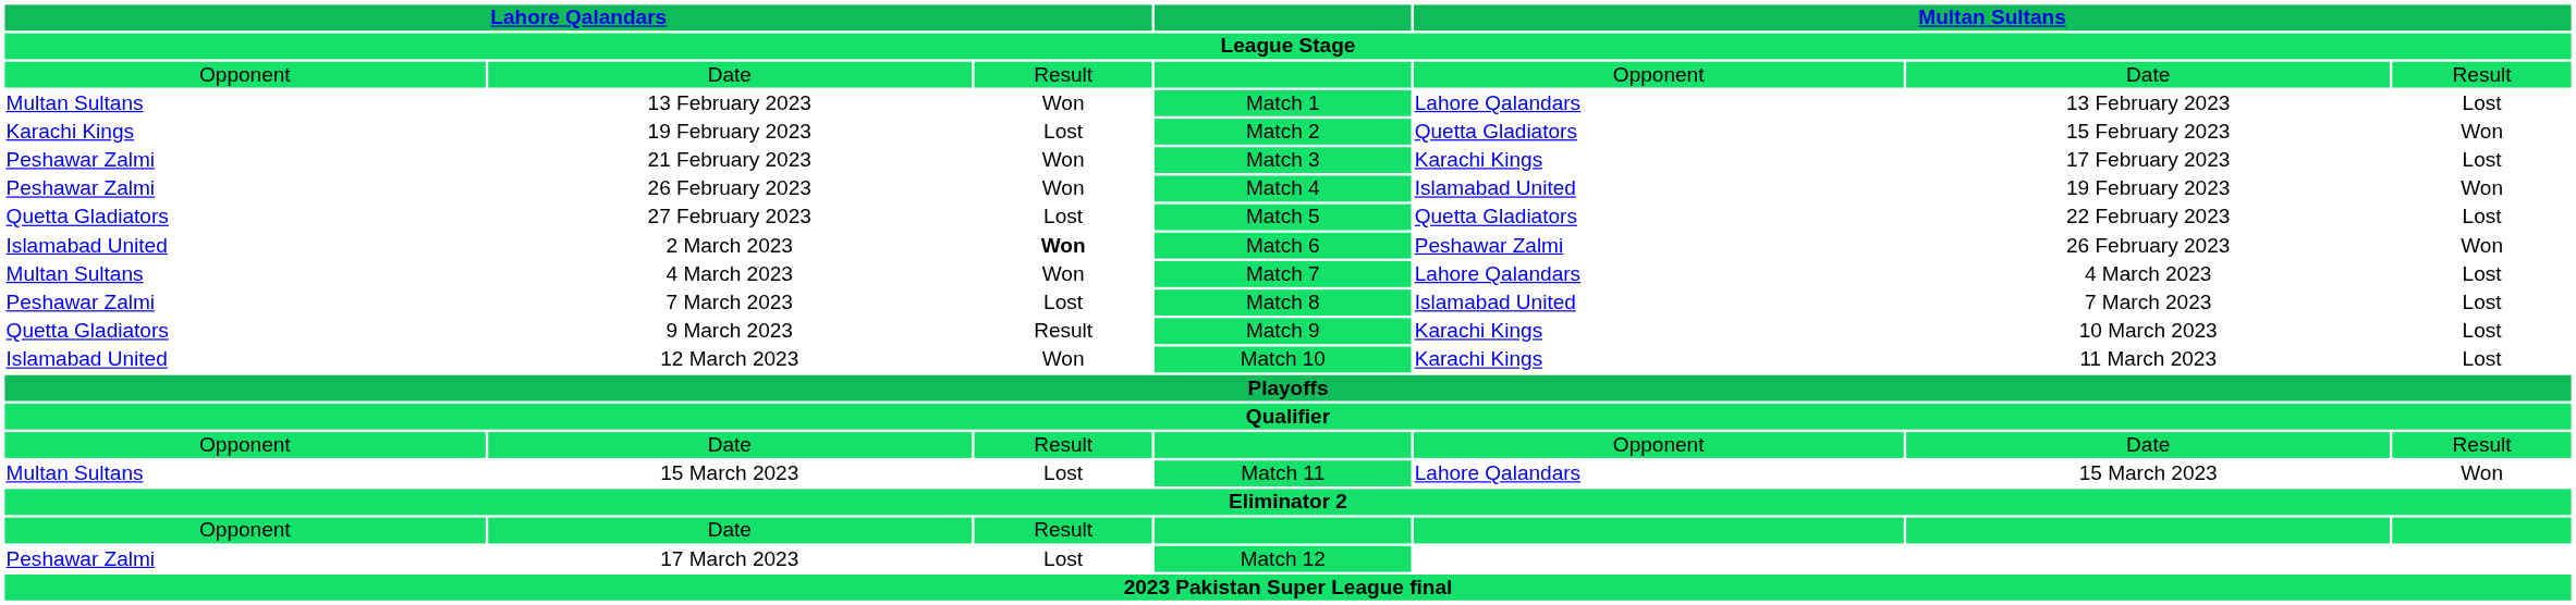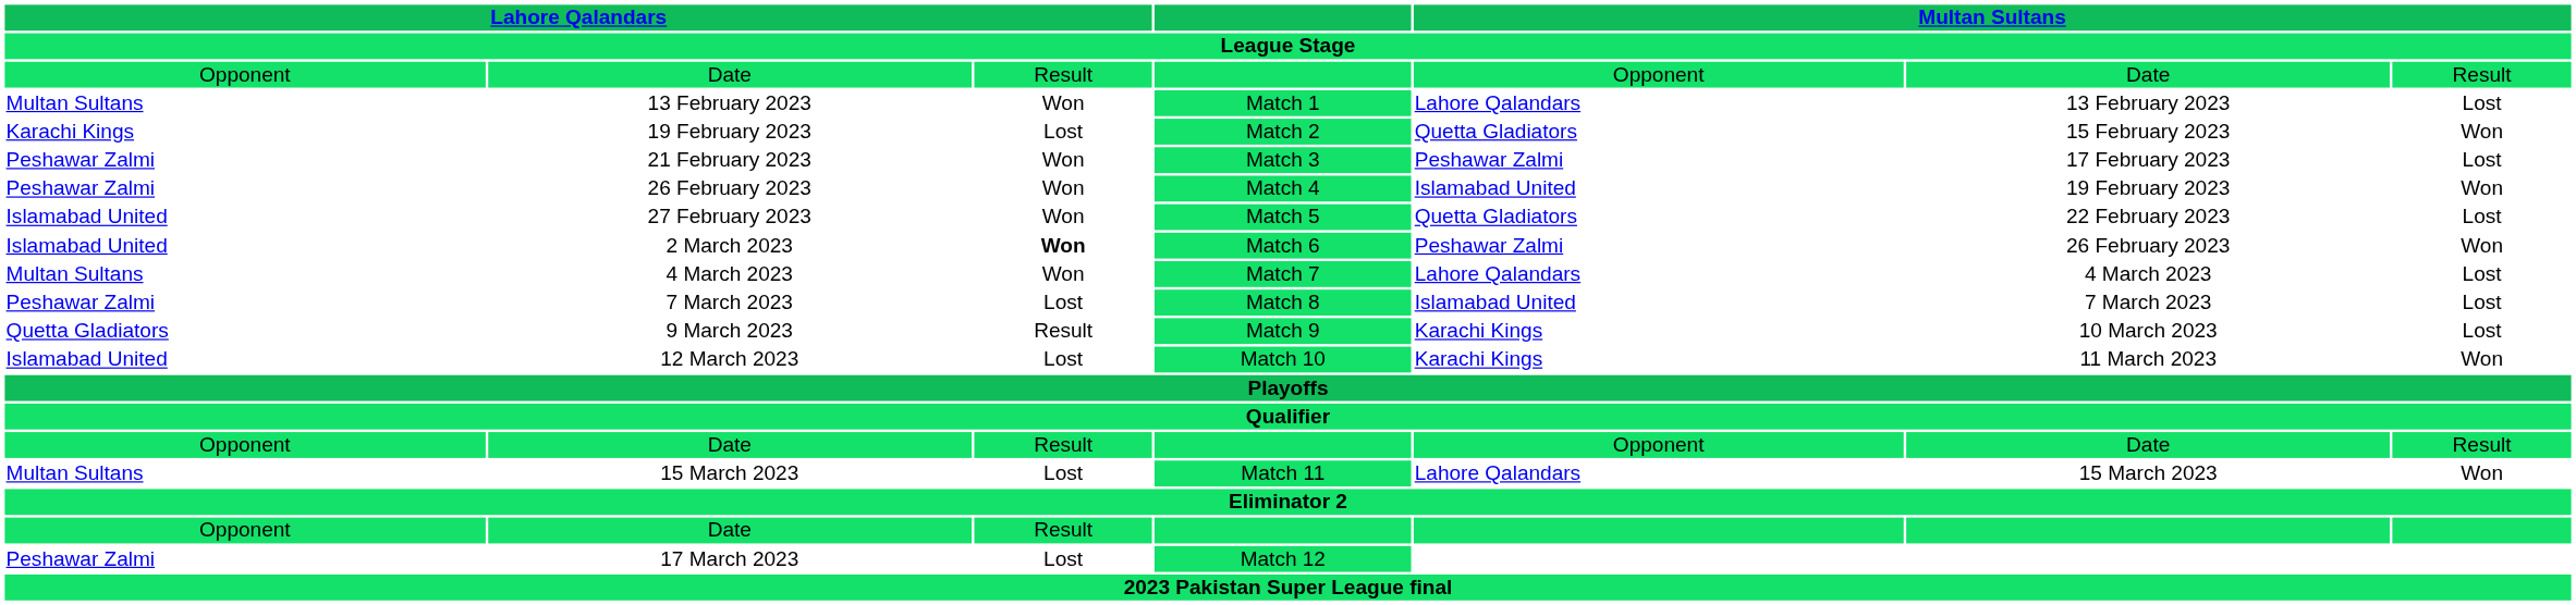 <table style="width:100%;text-align:center">
 <tr style="vertical-align:top;background:#10BC59">
 <th colspan="3"><a href='#'>Lahore Qalandars</a></th>
 <th></th>
 <th colspan="3"><a href='#'>Multan Sultans</a></th>
 </tr>
 <tr style="vertical-align:top;background:#13E16A">
 <td colspan="7"><strong>League Stage</strong></td>
 </tr>
 <tr style="vertical-align:top;background:#13E16A">
 <td>Opponent</td>
 <td>Date</td>
 <td>Result</td>
 <td></td>
 <td>Opponent</td>
 <td>Date</td>
 <td>Result</td>
 </tr>
 <tr>
 <td style="text-align:left"><a href='#'>Multan Sultans</a></td>
 <td>13 February 2023</td>
 <td>Won</td>
 <td style="background:#13E16A">Match 1</td>
 <td style="text-align:left"><a href='#'>Lahore Qalandars</a></td>
 <td>13 February 2023</td>
 <td>Lost</td>
 </tr>
 <tr>
 <td style="text-align:left"><a href='#'>Karachi Kings</a></td>
 <td>19 February 2023</td>
 <td>Lost</td>
 <td style="background:#13E16A">Match 2</td>
 <td style="text-align:left"><a href='#'>Quetta Gladiators</a></td>
 <td>15 February 2023</td>
 <td>Won</td>
 </tr>
 <tr>
 <td style="text-align:left"><a href='#'>Peshawar Zalmi</a></td>
 <td>21 February 2023</td>
 <td>Won</td>
 <td style="background:#13E16A">Match 3</td>
-<td style="text-align:left"><a href='#'>Karachi Kings</a></td>
+<td style="text-align:left"><a href='#'>Peshawar Zalmi</a></td>
 <td>17 February 2023</td>
 <td>Lost</td>
 </tr>
 <tr>
 <td style="text-align:left"><a href='#'>Peshawar Zalmi</a></td>
 <td>26 February 2023</td>
 <td>Won</td>
 <td style="background:#13E16A">Match 4</td>
 <td style="text-align:left"><a href='#'>Islamabad United</a></td>
 <td>19 February 2023</td>
 <td>Won</td>
 </tr>
 <tr>
-<td style="text-align:left"><a href='#'>Quetta Gladiators</a></td>
+<td style="text-align:left"><a href='#'>Islamabad United</a></td>
 <td>27 February 2023</td>
-<td>Lost</td>
+<td>Won</td>
 <td style="background:#13E16A">Match 5</td>
 <td style="text-align:left"><a href='#'>Quetta Gladiators</a></td>
 <td>22 February 2023</td>
 <td>Lost</td>
 </tr>
 <tr>
 <td style="text-align:left"><a href='#'>Islamabad United</a></td>
 <td>2 March 2023</td>
 <td><strong>Won</strong></td>
 <td style="background:#13E16A">Match 6</td>
 <td style="text-align:left"><a href='#'>Peshawar Zalmi</a></td>
 <td>26 February 2023</td>
 <td>Won</td>
 </tr>
 <tr>
 <td style="text-align:left"><a href='#'>Multan Sultans</a></td>
 <td>4 March 2023</td>
 <td>Won</td>
 <td style="background:#13E16A">Match 7</td>
 <td style="text-align:left"><a href='#'>Lahore Qalandars</a></td>
 <td>4 March 2023</td>
 <td>Lost</td>
 </tr>
 <tr>
 <td style="text-align:left"><a href='#'>Peshawar Zalmi</a></td>
 <td>7 March 2023</td>
 <td>Lost</td>
 <td style="background:#13E16A">Match 8</td>
 <td style="text-align:left"><a href='#'>Islamabad United</a></td>
 <td>7 March 2023</td>
 <td>Lost</td>
 </tr>
 <tr>
 <td style="text-align:left"><a href='#'>Quetta Gladiators</a></td>
 <td>9 March 2023</td>
 <td>Result</td>
 <td style="background:#13E16A">Match 9</td>
 <td style="text-align:left"><a href='#'>Karachi Kings</a></td>
 <td>10 March 2023</td>
 <td>Lost</td>
 </tr>
 <tr>
 <td style="text-align:left"><a href='#'>Islamabad United</a></td>
 <td>12 March 2023</td>
-<td>Won</td>
+<td>Lost</td>
 <td style="background:#13E16A">Match 10</td>
 <td style="text-align:left"><a href='#'>Karachi Kings</a></td>
 <td>11 March 2023</td>
-<td>Lost</td>
+<td>Won</td>
 </tr>
 <tr style="vertical-align:top;background:#10BC59">
 <td colspan="7"><strong>Playoffs</strong></td>
 </tr>
 <tr style="vertical-align:top;background:#13E16A">
 <td colspan="7"><strong>Qualifier</strong></td>
 </tr>
 <tr style="vertical-align:top;background:#13E16A">
 <td>Opponent</td>
 <td>Date</td>
 <td>Result</td>
 <td></td>
 <td>Opponent</td>
 <td>Date</td>
 <td>Result</td>
 </tr>
 <tr>
 <td style="text-align:left"><a href='#'>Multan Sultans</a></td>
 <td>15 March 2023</td>
 <td>Lost</td>
 <td style="background:#13E16A">Match 11</td>
 <td style="text-align:left"><a href='#'>Lahore Qalandars</a></td>
 <td>15 March 2023</td>
 <td>Won</td>
 </tr>
 <tr style="vertical-align:top;background:#13E16A">
 <td colspan="7"><strong>Eliminator 2</strong></td>
 </tr>
 <tr style="vertical-align:top;background:#13E16A">
 <td>Opponent</td>
 <td>Date</td>
 <td>Result</td>
 <td></td>
 <td></td>
 <td></td>
 <td></td>
 </tr>
 <tr>
 <td style="text-align:left"><a href='#'>Peshawar Zalmi</a></td>
 <td>17 March 2023</td>
 <td>Lost</td>
 <td style="background:#13E16A">Match 12</td>
 <td></td>
 <td></td>
 <td></td>
 </tr>
 <tr style="vertical-align:top;background:#13E16A">
 <th colspan="7">2023 Pakistan Super League final</th>
 </tr>
 </table>
